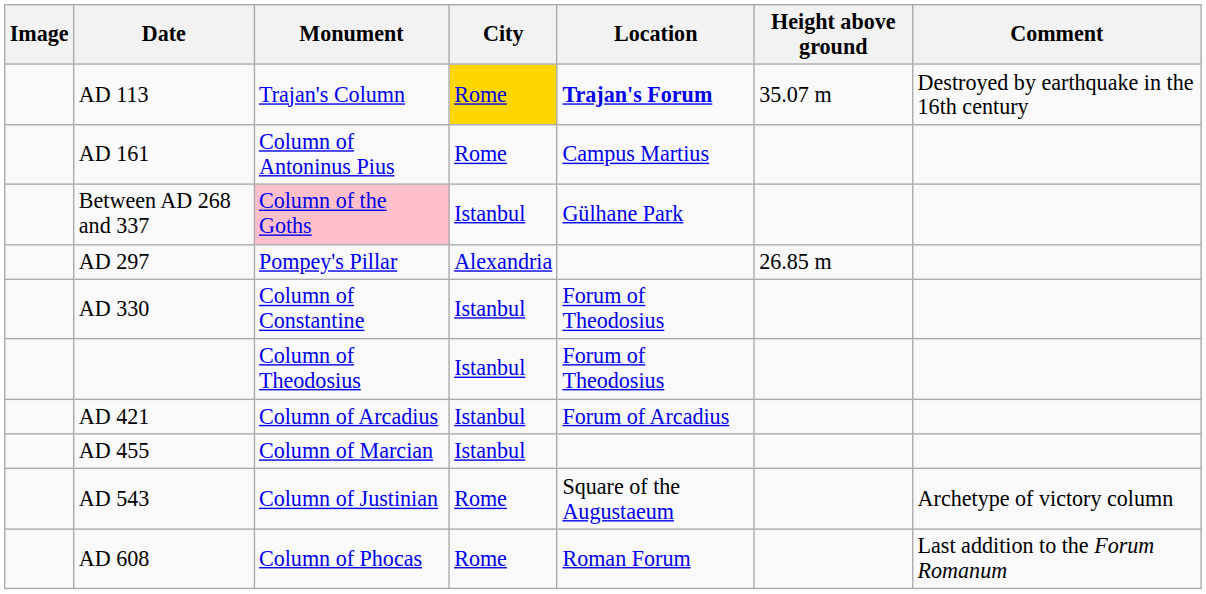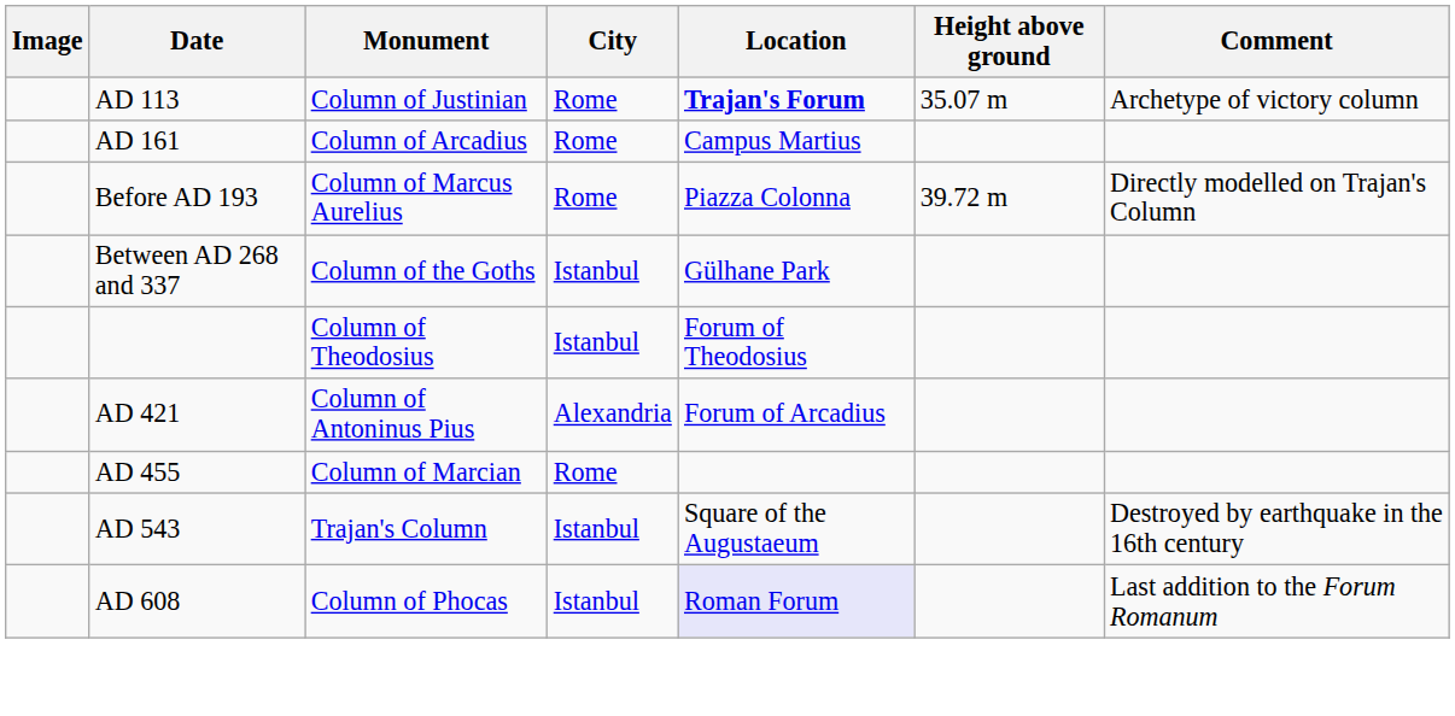 <table class="wikitable sortable">
 <tr>
 <th class="unsortable">Image</th>
 <th>Date</th>
 <th>Monument</th>
 <th>City</th>
 <th>Location</th>
 <th>Height above ground</th>
 <th>Comment</th>
 </tr>
 <tr>
 <td></td>
 <td>AD 113</td>
-<td><a href='#'>Trajan's Column</a></td>
-<td style="background: gold;"><a href='#'>Rome</a></td>
+<td><a href='#'>Column of Justinian</a></td>
+<td><a href='#'>Rome</a></td>
 <td><strong><a href='#'>Trajan's Forum</a></strong></td>
 <td>35.07 m</td>
-<td>Destroyed by earthquake in the 16th century</td>
+<td>Archetype of victory column</td>
 </tr>
 <tr>
 <td></td>
 <td>AD 161</td>
-<td><a href='#'>Column of Antoninus Pius</a></td>
+<td><a href='#'>Column of Arcadius</a></td>
 <td><a href='#'>Rome</a></td>
 <td><a href='#'>Campus Martius</a></td>
 <td></td>
 <td></td>
 </tr>
 <tr>
 <td></td>
-<td>Between AD 268 and 337</td>
-<td style="background: pink;"><a href='#'>Column of the Goths</a></td>
-<td><a href='#'>Istanbul</a></td>
-<td><a href='#'>Gülhane Park</a></td>
-<td></td>
-<td></td>
+<td>Before AD 193</td>
+<td><a href='#'>Column of Marcus Aurelius</a></td>
+<td><a href='#'>Rome</a></td>
+<td><a href='#'>Piazza Colonna</a></td>
+<td>39.72 m</td>
+<td>Directly modelled on Trajan's Column</td>
 </tr>
 <tr>
 <td></td>
-<td>AD 297</td>
-<td><a href='#'>Pompey's Pillar</a></td>
-<td><a href='#'>Alexandria</a></td>
-<td></td>
-<td>26.85 m</td>
-<td></td>
-</tr>
-<tr>
-<td></td>
-<td>AD 330</td>
-<td><a href='#'>Column of Constantine</a></td>
+<td>Between AD 268 and 337</td>
+<td><a href='#'>Column of the Goths</a></td>
 <td><a href='#'>Istanbul</a></td>
-<td><a href='#'>Forum of Theodosius</a></td>
+<td><a href='#'>Gülhane Park</a></td>
 <td></td>
 <td></td>
 </tr>
 <tr>
 <td></td>
 <td></td>
 <td><a href='#'>Column of Theodosius</a></td>
 <td><a href='#'>Istanbul</a></td>
 <td><a href='#'>Forum of Theodosius</a></td>
 <td></td>
 <td></td>
 </tr>
 <tr>
 <td></td>
 <td>AD 421</td>
-<td><a href='#'>Column of Arcadius</a></td>
-<td><a href='#'>Istanbul</a></td>
+<td><a href='#'>Column of Antoninus Pius</a></td>
+<td><a href='#'>Alexandria</a></td>
 <td><a href='#'>Forum of Arcadius</a></td>
 <td></td>
 <td></td>
 </tr>
 <tr>
 <td></td>
 <td>AD 455</td>
 <td><a href='#'>Column of Marcian</a></td>
-<td><a href='#'>Istanbul</a></td>
+<td><a href='#'>Rome</a></td>
 <td></td>
 <td></td>
 <td></td>
 </tr>
 <tr>
 <td></td>
 <td>AD 543</td>
-<td><a href='#'>Column of Justinian</a></td>
-<td><a href='#'>Rome</a></td>
+<td><a href='#'>Trajan's Column</a></td>
+<td><a href='#'>Istanbul</a></td>
 <td>Square of the <a href='#'>Augustaeum</a></td>
 <td></td>
-<td>Archetype of victory column</td>
+<td>Destroyed by earthquake in the 16th century</td>
 </tr>
 <tr>
 <td></td>
 <td>AD 608</td>
 <td><a href='#'>Column of Phocas</a></td>
-<td><a href='#'>Rome</a></td>
-<td><a href='#'>Roman Forum</a></td>
+<td><a href='#'>Istanbul</a></td>
+<td style="background: lavender;"><a href='#'>Roman Forum</a></td>
 <td></td>
 <td>Last addition to the <em>Forum Romanum</em></td>
 </tr>
 </table>
